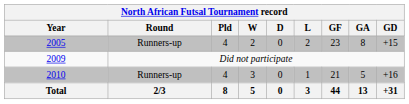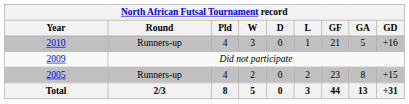 <table class="wikitable" style="text-align: center;font-size:90%;">
 <tr>
 <th colspan=9><a href='#'>North African Futsal Tournament</a> record</th>
 </tr>
 <tr>
 <th width=150>Year</th>
 <th width=150>Round</th>
 <th width=35>Pld</th>
 <th width=35>W</th>
 <th width=35>D</th>
 <th width=35>L</th>
 <th width=35>GF</th>
 <th width=35>GA</th>
 <th width=35>GD</th>
 </tr>
 <tr style="background:silver;">
+<td> <a href='#'>2010</a></td>
+<td>Runners-up</td>
+<td>4</td>
+<td>3</td>
+<td>0</td>
+<td>1</td>
+<td>21</td>
+<td>5</td>
+<td>+16</td>
+</tr>
+<tr>
+<td> <a href='#'>2009</a></td>
+<td colspan=8><em>Did not participate</em></td>
+</tr>
+<tr style="background:silver;">
 <td> <a href='#'>2005</a></td>
 <td>Runners-up</td>
 <td>4</td>
 <td>2</td>
 <td>0</td>
 <td>2</td>
 <td>23</td>
 <td>8</td>
 <td>+15</td>
-</tr>
-<tr>
-<td> <a href='#'>2009</a></td>
-<td colspan=8><em>Did not participate</em></td>
-</tr>
-<tr style="background:silver;">
-<td> <a href='#'>2010</a></td>
-<td>Runners-up</td>
-<td>4</td>
-<td>3</td>
-<td>0</td>
-<td>1</td>
-<td>21</td>
-<td>5</td>
-<td>+16</td>
 </tr>
 <tr>
 <th><strong>Total</strong></th>
 <th>2/3</th>
 <th>8</th>
 <th>5</th>
 <th>0</th>
 <th>3</th>
 <th>44</th>
 <th>13</th>
 <th>+31</th>
 </tr>
 </table>
